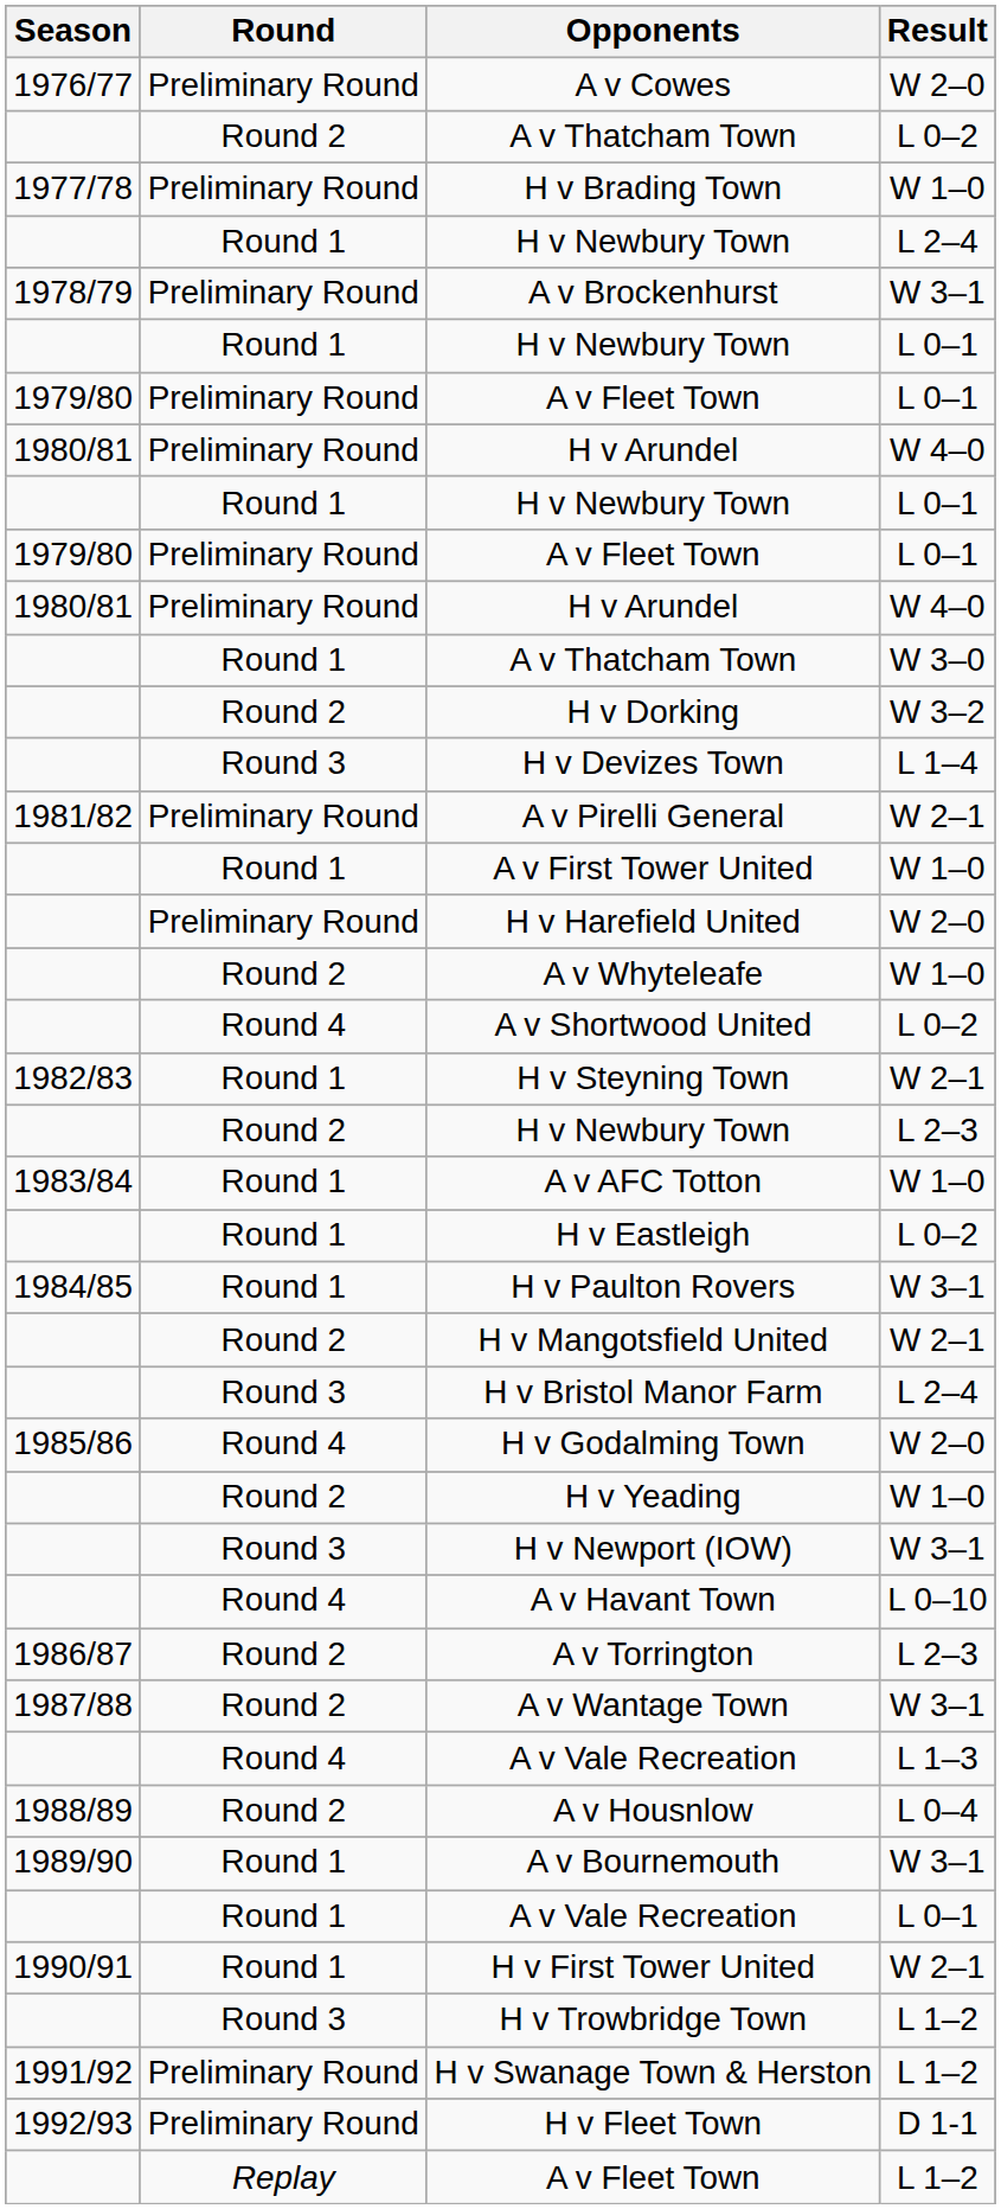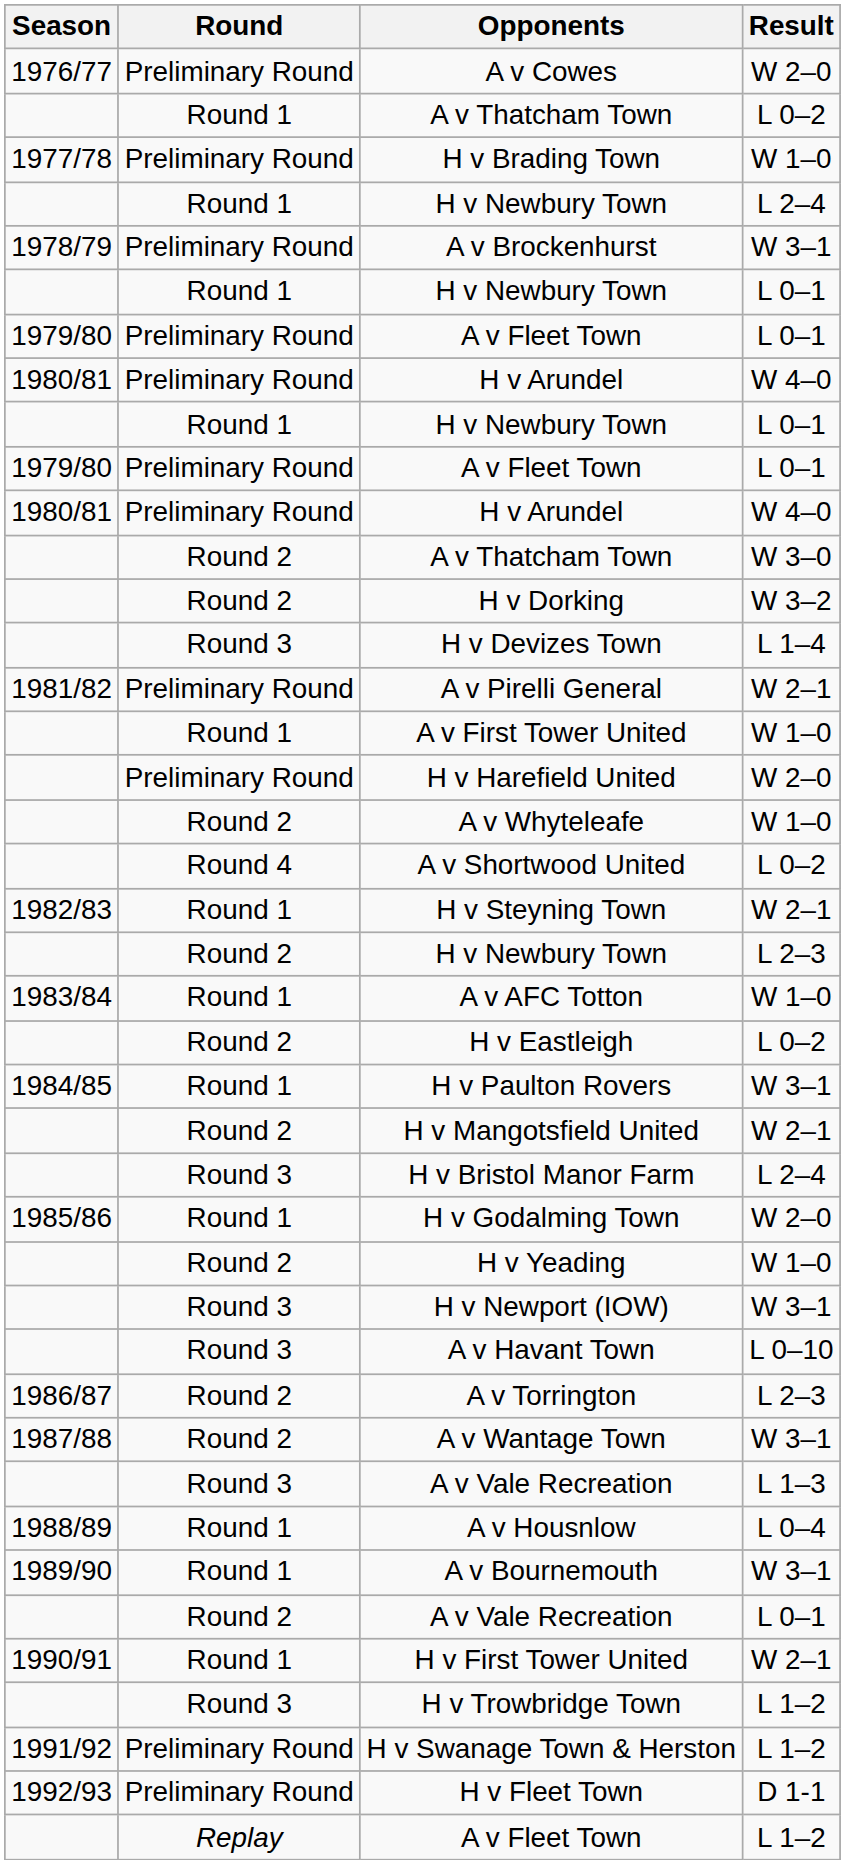 <table class="wikitable collapsible collapsed" style=text-align:center>
 <tr>
 <th>Season</th>
 <th>Round</th>
 <th>Opponents</th>
 <th>Result</th>
 </tr>
 <tr>
 <td>1976/77</td>
 <td>Preliminary Round</td>
 <td>A v Cowes</td>
 <td>W 2–0</td>
 </tr>
 <tr>
 <td></td>
-<td>Round 2</td>
+<td>Round 1</td>
 <td>A v Thatcham Town</td>
 <td>L 0–2</td>
 </tr>
 <tr>
 <td>1977/78</td>
 <td>Preliminary Round</td>
 <td>H v Brading Town</td>
 <td>W 1–0</td>
 </tr>
 <tr>
 <td></td>
 <td>Round 1</td>
 <td>H v Newbury Town</td>
 <td>L 2–4</td>
 </tr>
 <tr>
 <td>1978/79</td>
 <td>Preliminary Round</td>
 <td>A v Brockenhurst</td>
 <td>W 3–1</td>
 </tr>
 <tr>
 <td></td>
 <td>Round 1</td>
 <td>H v Newbury Town</td>
 <td>L 0–1</td>
 </tr>
 <tr>
 <td>1979/80</td>
 <td>Preliminary Round</td>
 <td>A v Fleet Town</td>
 <td>L 0–1</td>
 </tr>
 <tr>
 <td>1980/81</td>
 <td>Preliminary Round</td>
 <td>H v Arundel</td>
 <td>W 4–0</td>
 </tr>
 <tr>
 <td></td>
 <td>Round 1</td>
 <td>H v Newbury Town</td>
 <td>L 0–1</td>
 </tr>
 <tr>
 <td>1979/80</td>
 <td>Preliminary Round</td>
 <td>A v Fleet Town</td>
 <td>L 0–1</td>
 </tr>
 <tr>
 <td>1980/81</td>
 <td>Preliminary Round</td>
 <td>H v Arundel</td>
 <td>W 4–0</td>
 </tr>
 <tr>
 <td></td>
-<td>Round 1</td>
+<td>Round 2</td>
 <td>A v Thatcham Town</td>
 <td>W 3–0</td>
 </tr>
 <tr>
 <td></td>
 <td>Round 2</td>
 <td>H v Dorking</td>
 <td>W 3–2</td>
 </tr>
 <tr>
 <td></td>
 <td>Round 3</td>
 <td>H v Devizes Town</td>
 <td>L 1–4</td>
 </tr>
 <tr>
 <td>1981/82</td>
 <td>Preliminary Round</td>
 <td>A v Pirelli General</td>
 <td>W 2–1</td>
 </tr>
 <tr>
 <td></td>
 <td>Round 1</td>
 <td>A v First Tower United</td>
 <td>W 1–0</td>
 </tr>
 <tr>
 <td></td>
 <td>Preliminary Round</td>
 <td>H v Harefield United</td>
 <td>W 2–0</td>
 </tr>
 <tr>
 <td></td>
 <td>Round 2</td>
 <td>A v Whyteleafe</td>
 <td>W 1–0</td>
 </tr>
 <tr>
 <td></td>
 <td>Round 4</td>
 <td>A v Shortwood United</td>
 <td>L 0–2</td>
 </tr>
 <tr>
 <td>1982/83</td>
 <td>Round 1</td>
 <td>H v Steyning Town</td>
 <td>W 2–1</td>
 </tr>
 <tr>
 <td></td>
 <td>Round 2</td>
 <td>H v Newbury Town</td>
 <td>L 2–3</td>
 </tr>
 <tr>
 <td>1983/84</td>
 <td>Round 1</td>
 <td>A v AFC Totton</td>
 <td>W 1–0</td>
 </tr>
 <tr>
 <td></td>
-<td>Round 1</td>
+<td>Round 2</td>
 <td>H v Eastleigh</td>
 <td>L 0–2</td>
 </tr>
 <tr>
 <td>1984/85</td>
 <td>Round 1</td>
 <td>H v Paulton Rovers</td>
 <td>W 3–1</td>
 </tr>
 <tr>
 <td></td>
 <td>Round 2</td>
 <td>H v Mangotsfield United</td>
 <td>W 2–1</td>
 </tr>
 <tr>
 <td></td>
 <td>Round 3</td>
 <td>H v Bristol Manor Farm</td>
 <td>L 2–4</td>
 </tr>
 <tr>
 <td>1985/86</td>
-<td>Round 4</td>
+<td>Round 1</td>
 <td>H v Godalming Town</td>
 <td>W 2–0</td>
 </tr>
 <tr>
 <td></td>
 <td>Round 2</td>
 <td>H v Yeading</td>
 <td>W 1–0</td>
 </tr>
 <tr>
 <td></td>
 <td>Round 3</td>
 <td>H v Newport (IOW)</td>
 <td>W 3–1</td>
 </tr>
 <tr>
 <td></td>
-<td>Round 4</td>
+<td>Round 3</td>
 <td>A v Havant Town</td>
 <td>L 0–10</td>
 </tr>
 <tr>
 <td>1986/87</td>
 <td>Round 2</td>
 <td>A v Torrington</td>
 <td>L 2–3</td>
 </tr>
 <tr>
 <td>1987/88</td>
 <td>Round 2</td>
 <td>A v Wantage Town</td>
 <td>W 3–1</td>
 </tr>
 <tr>
 <td></td>
-<td>Round 4</td>
+<td>Round 3</td>
 <td>A v Vale Recreation</td>
 <td>L 1–3</td>
 </tr>
 <tr>
 <td>1988/89</td>
-<td>Round 2</td>
+<td>Round 1</td>
 <td>A v Housnlow</td>
 <td>L 0–4</td>
 </tr>
 <tr>
 <td>1989/90</td>
 <td>Round 1</td>
 <td>A v Bournemouth</td>
 <td>W 3–1</td>
 </tr>
 <tr>
 <td></td>
-<td>Round 1</td>
+<td>Round 2</td>
 <td>A v Vale Recreation</td>
 <td>L 0–1</td>
 </tr>
 <tr>
 <td>1990/91</td>
 <td>Round 1</td>
 <td>H v First Tower United</td>
 <td>W 2–1</td>
 </tr>
 <tr>
 <td></td>
 <td>Round 3</td>
 <td>H v Trowbridge Town</td>
 <td>L 1–2</td>
 </tr>
 <tr>
 <td>1991/92</td>
 <td>Preliminary Round</td>
 <td>H v Swanage Town & Herston</td>
 <td>L 1–2</td>
 </tr>
 <tr>
 <td>1992/93</td>
 <td>Preliminary Round</td>
 <td>H v Fleet Town</td>
 <td>D 1-1</td>
 </tr>
 <tr>
 <td></td>
 <td><em>Replay</em></td>
 <td>A v Fleet Town</td>
 <td>L 1–2</td>
 </tr>
 </table>
